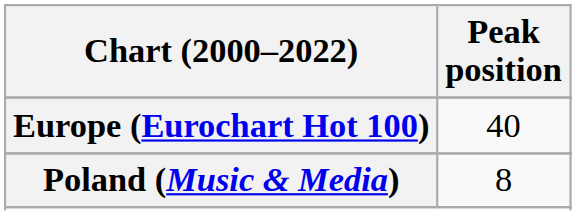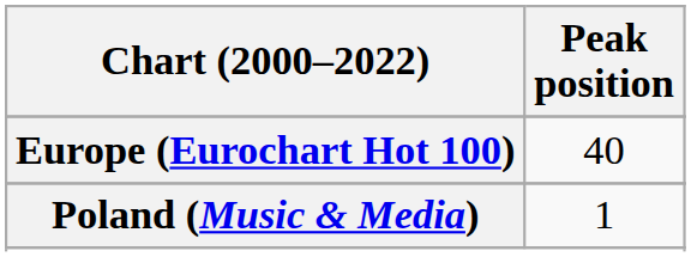 <table class="wikitable sortable plainrowheaders" style="text-align:center">
 <tr>
 <th scope="col">Chart (2000–2022)</th>
 <th scope="col">Peak<br>position</th>
 </tr>
 <tr>
 </tr>
 <tr>
 </tr>
 <tr>
 </tr>
 <tr>
 <th scope="row">Europe (<a href='#'>Eurochart Hot 100</a>)</th>
 <td>40</td>
 </tr>
 <tr>
 </tr>
 <tr>
 </tr>
 <tr>
 </tr>
 <tr>
 </tr>
 <tr>
 </tr>
 <tr>
 </tr>
 <tr>
 </tr>
 <tr>
 </tr>
 <tr>
 <th scope="row">Poland (<em><a href='#'>Music & Media</a></em>)</th>
-<td>8</td>
+<td>1</td>
 </tr>
 <tr>
 </tr>
 <tr>
 </tr>
 <tr>
 </tr>
 <tr>
 </tr>
 <tr>
 </tr>
 </table>
